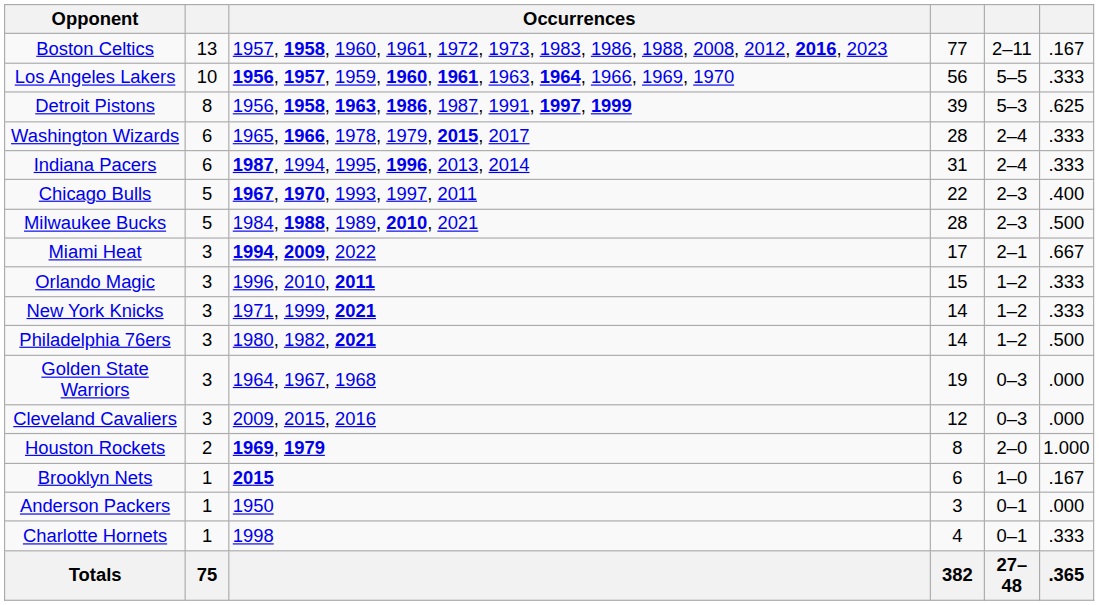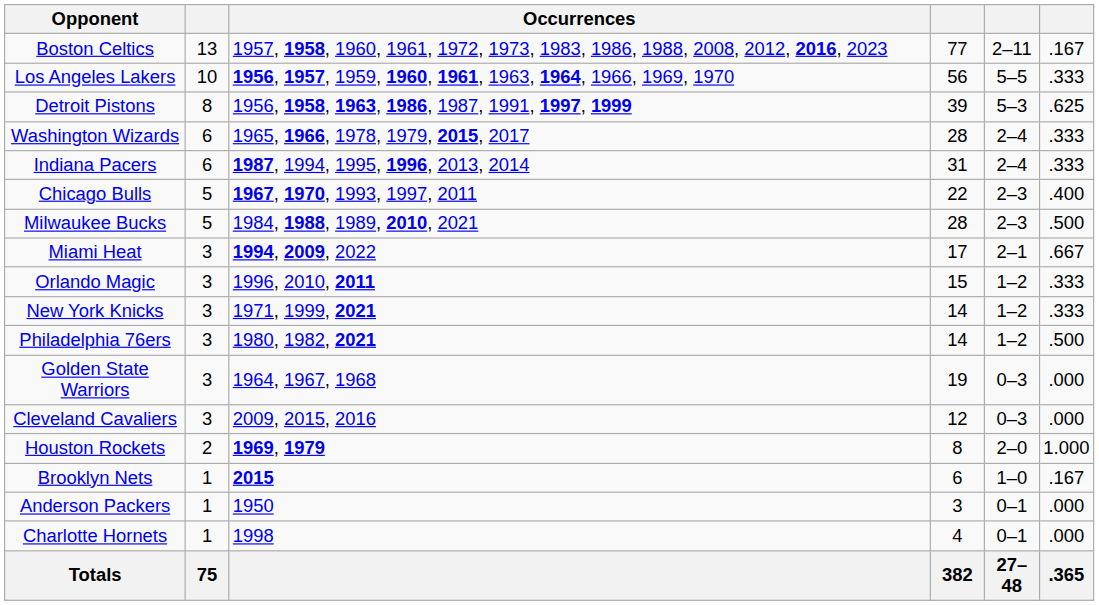 <table class="wikitable sortable" style="text-align: center; width: 75%;">
 <tr>
 <th width="150">Opponent</th>
 <th width="30"></th>
 <th>Occurrences</th>
 <th width="40"></th>
 <th width="40"></th>
 <th width="40"></th>
 </tr>
 <tr>
 <td><a href='#'>Boston Celtics</a></td>
 <td>13</td>
 <td align=left><a href='#'>1957</a>, <strong><a href='#'>1958</a></strong>, <a href='#'>1960</a>, <a href='#'>1961</a>, <a href='#'>1972</a>, <a href='#'>1973</a>, <a href='#'>1983</a>, <a href='#'>1986</a>, <a href='#'>1988</a>, <a href='#'>2008</a>, <a href='#'>2012</a>, <strong><a href='#'>2016</a></strong>, <a href='#'>2023</a></td>
 <td>77</td>
 <td>2–11</td>
 <td>.167</td>
 </tr>
 <tr>
 <td><a href='#'>Los Angeles Lakers</a></td>
 <td>10</td>
 <td align=left><strong><a href='#'>1956</a></strong>, <strong><a href='#'>1957</a></strong>, <a href='#'>1959</a>, <strong><a href='#'>1960</a></strong>, <strong><a href='#'>1961</a></strong>, <a href='#'>1963</a>, <strong><a href='#'>1964</a></strong>, <a href='#'>1966</a>, <a href='#'>1969</a>, <a href='#'>1970</a></td>
 <td>56</td>
 <td>5–5</td>
 <td>.333</td>
 </tr>
 <tr>
 <td><a href='#'>Detroit Pistons</a></td>
 <td>8</td>
 <td align=left><a href='#'>1956</a>, <strong><a href='#'>1958</a></strong>, <strong><a href='#'>1963</a></strong>, <strong><a href='#'>1986</a></strong>, <a href='#'>1987</a>, <a href='#'>1991</a>, <strong><a href='#'>1997</a></strong>, <strong><a href='#'>1999</a></strong></td>
 <td>39</td>
 <td>5–3</td>
 <td>.625</td>
 </tr>
 <tr>
 <td><a href='#'>Washington Wizards</a></td>
 <td>6</td>
 <td align=left><a href='#'>1965</a>, <strong><a href='#'>1966</a></strong>, <a href='#'>1978</a>, <a href='#'>1979</a>, <strong><a href='#'>2015</a></strong>, <a href='#'>2017</a></td>
 <td>28</td>
 <td>2–4</td>
 <td>.333</td>
 </tr>
 <tr>
 <td><a href='#'>Indiana Pacers</a></td>
 <td>6</td>
 <td align=left><strong><a href='#'>1987</a></strong>, <a href='#'>1994</a>, <a href='#'>1995</a>, <strong><a href='#'>1996</a></strong>, <a href='#'>2013</a>, <a href='#'>2014</a></td>
 <td>31</td>
 <td>2–4</td>
 <td>.333</td>
 </tr>
 <tr>
 <td><a href='#'>Chicago Bulls</a></td>
 <td>5</td>
 <td align=left><strong><a href='#'>1967</a></strong>, <strong><a href='#'>1970</a></strong>, <a href='#'>1993</a>, <a href='#'>1997</a>, <a href='#'>2011</a></td>
 <td>22</td>
 <td>2–3</td>
 <td>.400</td>
 </tr>
 <tr>
 <td><a href='#'>Milwaukee Bucks</a></td>
 <td>5</td>
 <td align=left><a href='#'>1984</a>, <strong><a href='#'>1988</a></strong>, <a href='#'>1989</a>, <strong><a href='#'>2010</a></strong>, <a href='#'>2021</a></td>
 <td>28</td>
 <td>2–3</td>
 <td>.500</td>
 </tr>
 <tr>
 <td><a href='#'>Miami Heat</a></td>
 <td>3</td>
 <td align=left><strong><a href='#'>1994</a></strong>, <strong><a href='#'>2009</a></strong>, <a href='#'>2022</a></td>
 <td>17</td>
 <td>2–1</td>
 <td>.667</td>
 </tr>
 <tr>
 <td><a href='#'>Orlando Magic</a></td>
 <td>3</td>
 <td align=left><a href='#'>1996</a>, <a href='#'>2010</a>, <strong><a href='#'>2011</a></strong></td>
 <td>15</td>
 <td>1–2</td>
 <td>.333</td>
 </tr>
 <tr>
 <td><a href='#'>New York Knicks</a></td>
 <td>3</td>
 <td align=left><a href='#'>1971</a>, <a href='#'>1999</a>, <strong><a href='#'>2021</a></strong></td>
 <td>14</td>
 <td>1–2</td>
 <td>.333</td>
 </tr>
 <tr>
 <td><a href='#'>Philadelphia 76ers</a></td>
 <td>3</td>
 <td align=left><a href='#'>1980</a>, <a href='#'>1982</a>, <strong><a href='#'>2021</a></strong></td>
 <td>14</td>
 <td>1–2</td>
 <td>.500</td>
 </tr>
 <tr>
 <td><a href='#'>Golden State Warriors</a></td>
 <td>3</td>
 <td align=left><a href='#'>1964</a>, <a href='#'>1967</a>, <a href='#'>1968</a></td>
 <td>19</td>
 <td>0–3</td>
 <td>.000</td>
 </tr>
 <tr>
 <td><a href='#'>Cleveland Cavaliers</a></td>
 <td>3</td>
 <td align=left><a href='#'>2009</a>, <a href='#'>2015</a>, <a href='#'>2016</a></td>
 <td>12</td>
 <td>0–3</td>
 <td>.000</td>
 </tr>
 <tr>
 <td><a href='#'>Houston Rockets</a></td>
 <td>2</td>
 <td align=left><strong><a href='#'>1969</a></strong>, <strong><a href='#'>1979</a></strong></td>
 <td>8</td>
 <td>2–0</td>
 <td>1.000</td>
 </tr>
 <tr>
 <td><a href='#'>Brooklyn Nets</a></td>
 <td>1</td>
 <td align=left><strong><a href='#'>2015</a></strong></td>
 <td>6</td>
 <td>1–0</td>
 <td>.167</td>
 </tr>
 <tr>
 <td><a href='#'>Anderson Packers</a></td>
 <td>1</td>
 <td align=left><a href='#'>1950</a></td>
 <td>3</td>
 <td>0–1</td>
 <td>.000</td>
 </tr>
 <tr>
 <td><a href='#'>Charlotte Hornets</a></td>
 <td>1</td>
 <td align=left><a href='#'>1998</a></td>
 <td>4</td>
 <td>0–1</td>
-<td>.333</td>
+<td>.000</td>
 </tr>
 <tr>
 <th width="150">Totals</th>
 <th width="30">75</th>
 <th></th>
 <th width="40">382</th>
 <th width="40">27–48</th>
 <th width="40">.365</th>
 </tr>
 </table>
